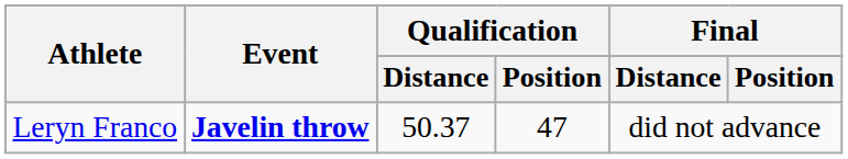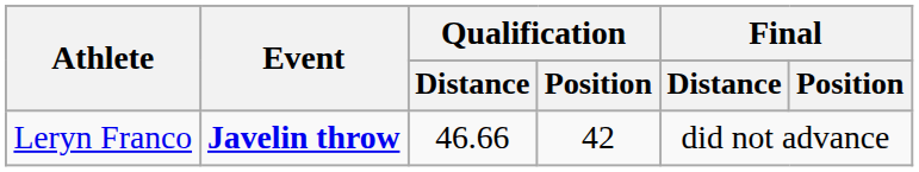 <table class=wikitable style="font-size:90%">
 <tr>
 <th rowspan="2">Athlete</th>
 <th rowspan="2">Event</th>
 <th colspan="2">Qualification</th>
 <th colspan="2">Final</th>
 </tr>
 <tr style="font-size:95%">
 <th>Distance</th>
 <th>Position</th>
 <th>Distance</th>
 <th>Position</th>
 </tr>
 <tr align=center>
 <td align=left><a href='#'>Leryn Franco</a></td>
 <td align=left><strong><a href='#'>Javelin throw</a></strong></td>
-<td>50.37</td>
-<td>47</td>
+<td>46.66</td>
+<td>42</td>
 <td colspan=2>did not advance</td>
 </tr>
 </table>
